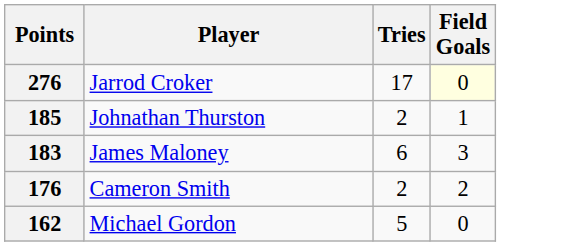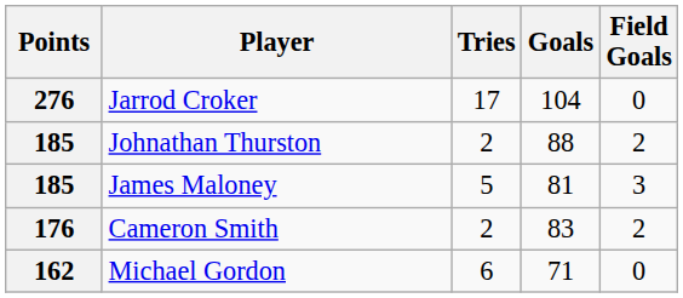 <table class="wikitable" style="text-align:left;">
 <tr>
 <th width=50>Points</th>
 <th width=200>Player</th>
 <th width=30>Tries</th>
+<th width=30>Goals</th>
 <th width=30>Field Goals</th>
 </tr>
 <tr>
 <th>276</th>
 <td> <a href='#'>Jarrod Croker</a></td>
 <td align=center>17</td>
-<td align=center style="background: lightyellow;">0</td>
+<td align=center>104</td>
+<td align=center>0</td>
 </tr>
 <tr>
 <th>185</th>
 <td> <a href='#'>Johnathan Thurston</a></td>
 <td align=center>2</td>
-<td align=center>1</td>
+<td align=center>88</td>
+<td align=center>2</td>
 </tr>
 <tr>
-<th>183</th>
+<th>185</th>
 <td> <a href='#'>James Maloney</a></td>
-<td align=center>6</td>
+<td align=center>5</td>
+<td align=center>81</td>
 <td align=center>3</td>
 </tr>
 <tr>
 <th>176</th>
 <td> <a href='#'>Cameron Smith</a></td>
 <td align=center>2</td>
+<td align=center>83</td>
 <td align=center>2</td>
 </tr>
 <tr>
 <th>162</th>
 <td> <a href='#'>Michael Gordon</a></td>
-<td align=center>5</td>
+<td align=center>6</td>
+<td align=center>71</td>
 <td align=center>0</td>
 </tr>
 </table>
